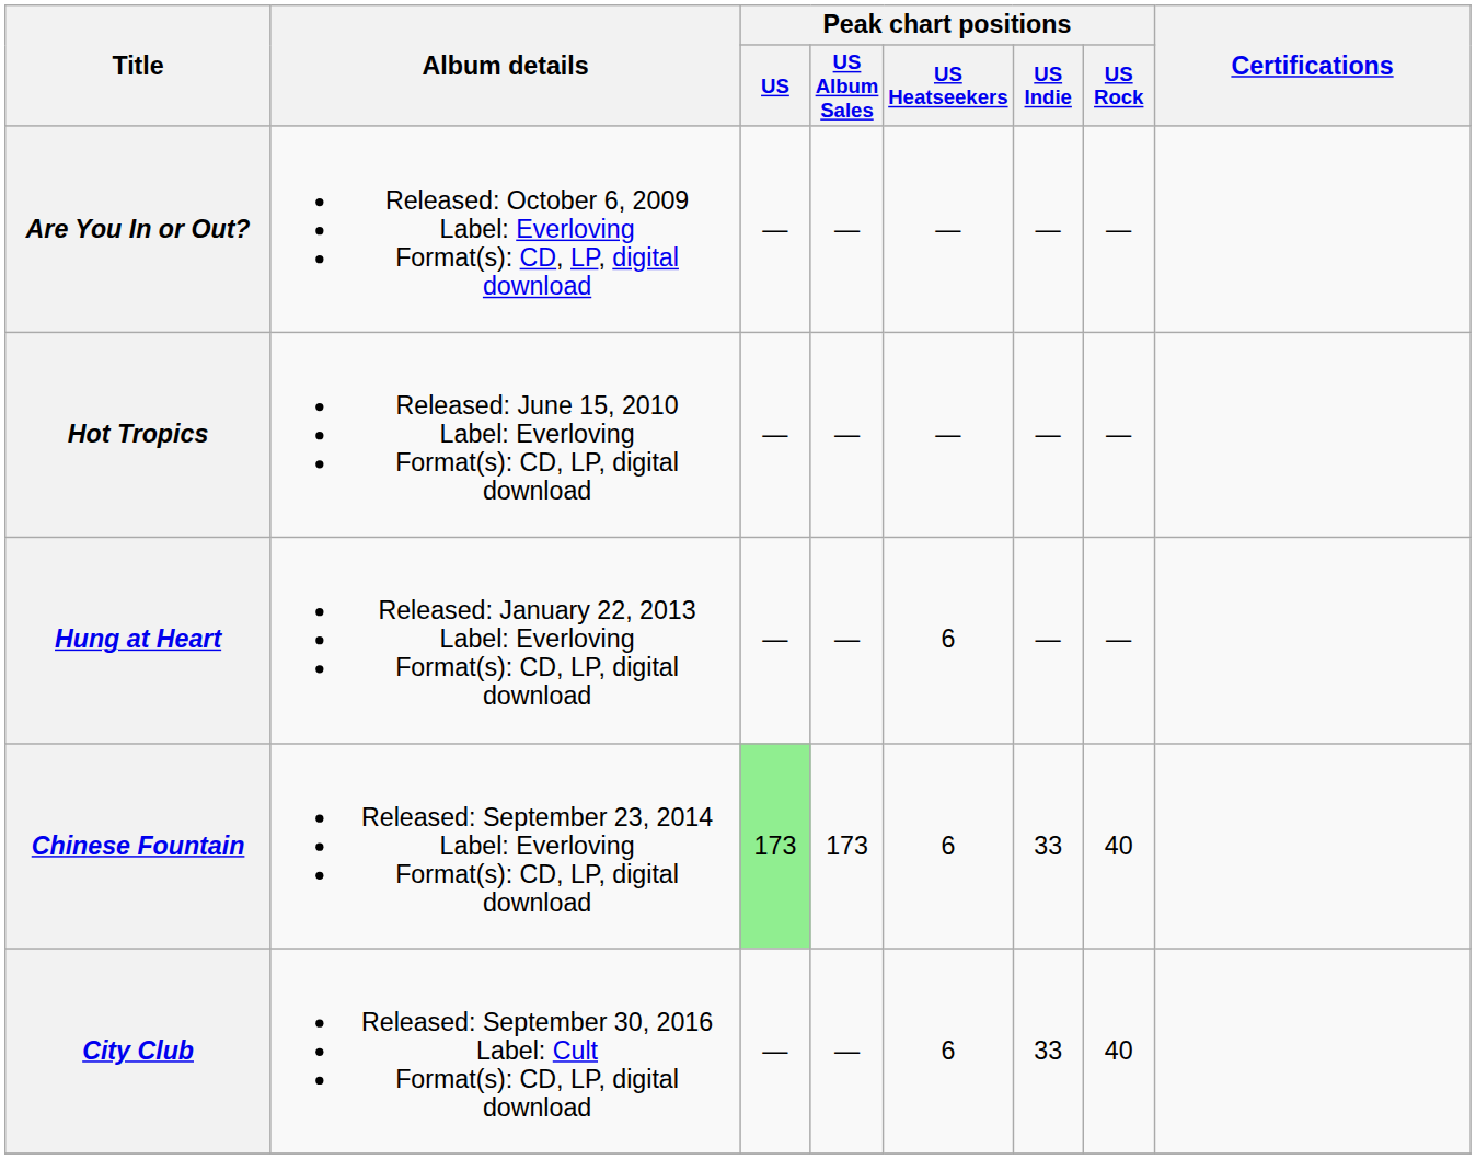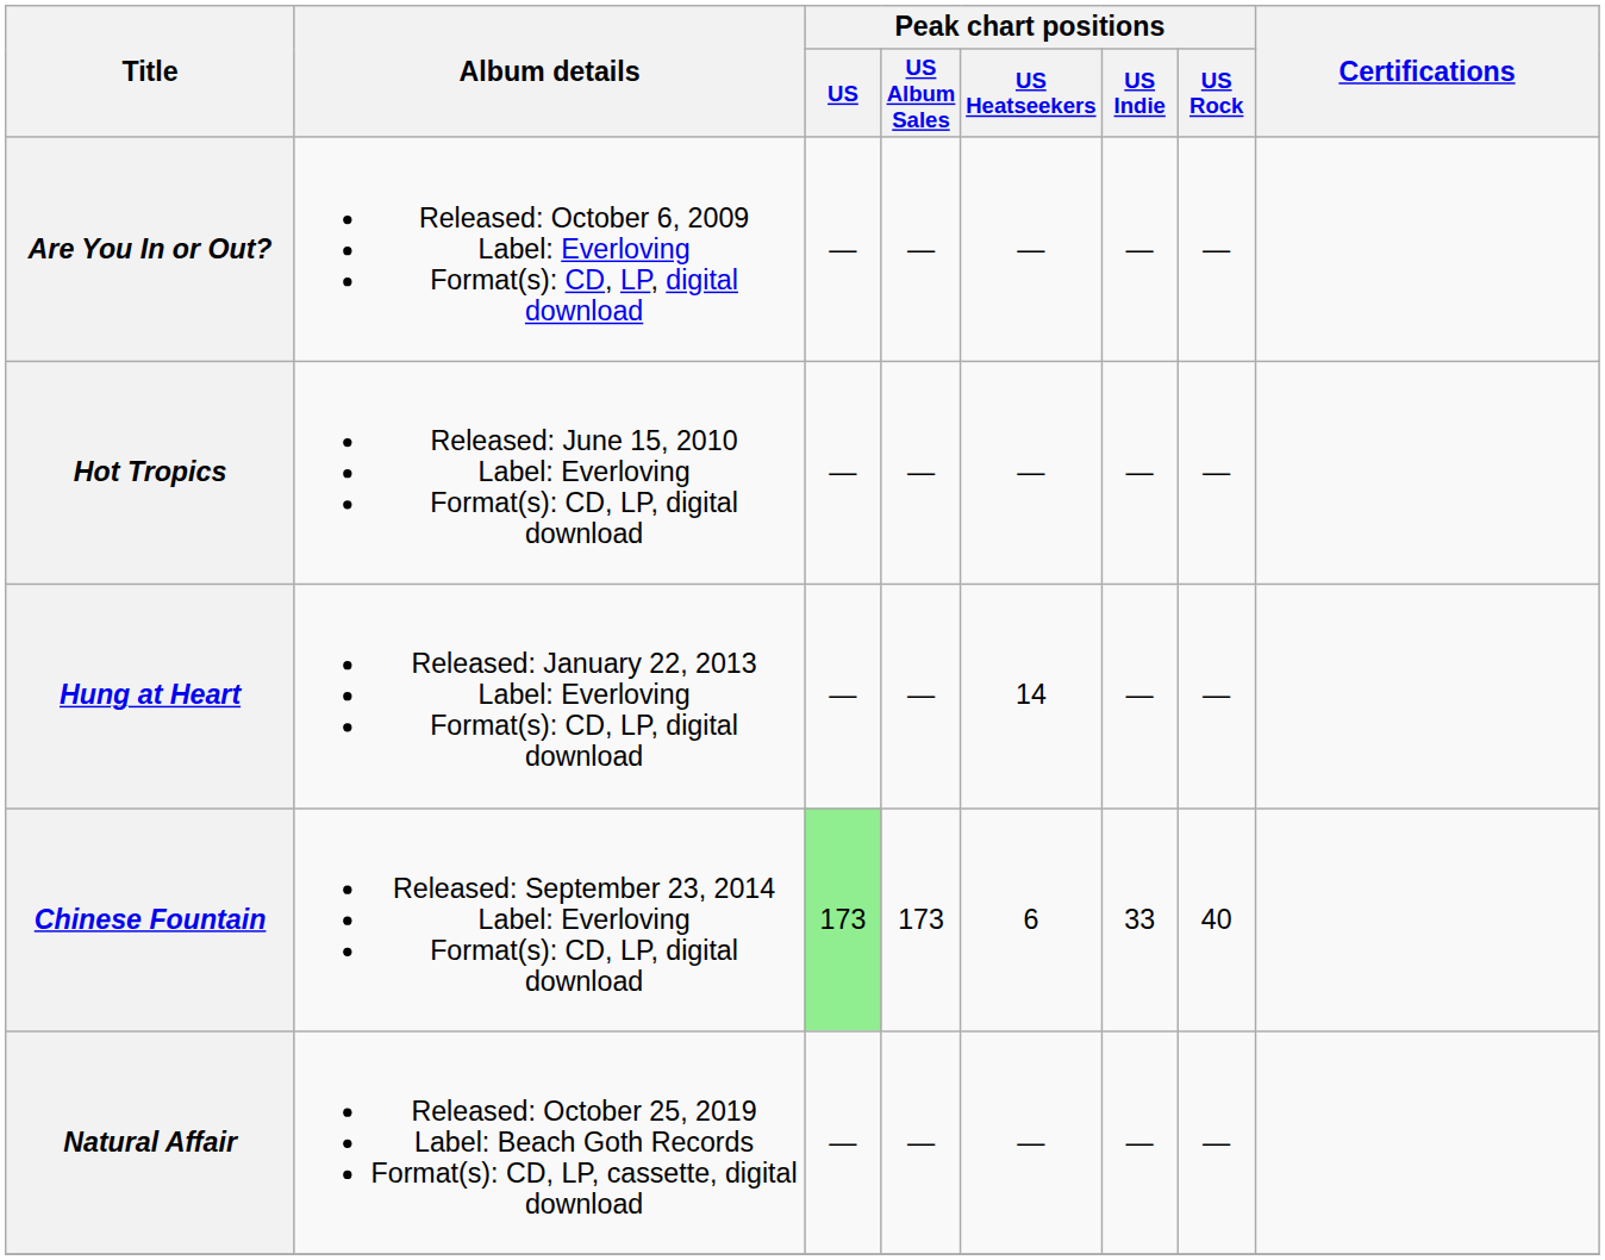 <table class="wikitable plainrowheaders" style="text-align:center;">
 <tr>
 <th scope="col" rowspan="2" style="width:10em;">Title</th>
 <th scope="col" rowspan="2" style="width:18em;">Album details</th>
 <th colspan="5" scope="col">Peak chart positions</th>
 <th scope="col" rowspan="2" style="width:12em;"><a href='#'>Certifications</a></th>
 </tr>
 <tr>
 <th style="width:3em;font-size:80%;"><a href='#'>US</a></th>
 <th style="width:3em;font-size:80%;"><a href='#'>US Album Sales</a></th>
 <th style="width:3em;font-size:80%;"><a href='#'>US Heatseekers</a></th>
 <th style="width:3em;font-size:80%;"><a href='#'>US Indie</a></th>
 <th style="width:3em;font-size:80%;"><a href='#'>US Rock</a></th>
 </tr>
 <tr>
 <th scope="row"><strong><em>Are You In or Out?</em></strong></th>
 <td><br><ul><li>Released: October 6, 2009</li><li>Label: <a href='#'>Everloving</a></li><li>Format(s): <a href='#'>CD</a>, <a href='#'>LP</a>, <a href='#'>digital download</a></li></ul></td>
 <td>—</td>
 <td>—</td>
 <td>—</td>
 <td>—</td>
 <td>—</td>
 <td></td>
 </tr>
 <tr>
 <th scope="row"><strong><em>Hot Tropics</em></strong></th>
 <td><br><ul><li>Released: June 15, 2010</li><li>Label: Everloving</li><li>Format(s): CD, LP, digital download</li></ul></td>
 <td>—</td>
 <td>—</td>
 <td>—</td>
 <td>—</td>
 <td>—</td>
 <td></td>
 </tr>
 <tr>
 <th scope="row"><strong><em><a href='#'>Hung at Heart</a></em></strong></th>
 <td><br><ul><li>Released: January 22, 2013</li><li>Label: Everloving</li><li>Format(s): CD, LP, digital download</li></ul></td>
 <td>—</td>
 <td>—</td>
-<td>6</td>
+<td>14</td>
 <td>—</td>
 <td>—</td>
 <td></td>
 </tr>
 <tr>
 <th scope="row"><strong><em><a href='#'>Chinese Fountain</a></em></strong></th>
 <td><br><ul><li>Released: September 23, 2014</li><li>Label: Everloving</li><li>Format(s): CD, LP, digital download</li></ul></td>
 <td style="background: lightgreen;">173</td>
 <td>173</td>
 <td>6</td>
 <td>33</td>
 <td>40</td>
 <td></td>
 </tr>
 <tr>
-<th scope="row"><strong><em><a href='#'>City Club</a></em></strong></th>
-<td><br><ul><li>Released: September 30, 2016</li><li>Label: <a href='#'>Cult</a></li><li>Format(s): CD, LP, digital download</li></ul></td>
+<th scope="row"><strong><em>Natural Affair</em></strong></th>
+<td><br><ul><li>Released: October 25, 2019</li><li>Label: Beach Goth Records</li><li>Format(s): CD, LP, cassette, digital download</li></ul></td>
 <td>—</td>
 <td>—</td>
-<td>6</td>
-<td>33</td>
-<td>40</td>
+<td>—</td>
+<td>—</td>
+<td>—</td>
 <td></td>
 </tr>
 <tr>
 </tr>
 </table>
